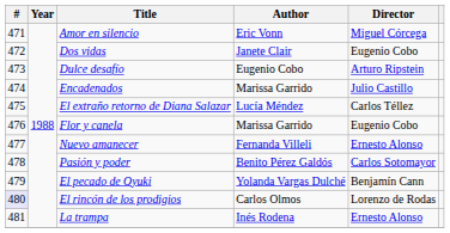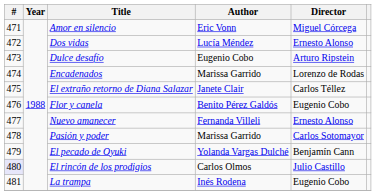 <table class="wikitable sortable">
 <tr>
 <th>#</th>
 <th>Year</th>
 <th>Title</th>
 <th>Author</th>
 <th>Director</th>
 <th></th>
 </tr>
 <tr>
 <td>471</td>
 <td rowspan="11"><a href='#'>1988</a></td>
 <td><em><a href='#'>Amor en silencio</a></em></td>
 <td><a href='#'>Eric Vonn</a></td>
 <td><a href='#'>Miguel Córcega</a></td>
 <td></td>
 </tr>
 <tr>
 <td>472</td>
 <td><em><a href='#'>Dos vidas</a></em></td>
-<td><a href='#'>Janete Clair</a></td>
-<td>Eugenio Cobo</td>
+<td><a href='#'>Lucía Méndez</a></td>
+<td><a href='#'>Ernesto Alonso</a></td>
 <td></td>
 </tr>
 <tr>
 <td>473</td>
 <td><em><a href='#'>Dulce desafío</a></em></td>
 <td>Eugenio Cobo</td>
 <td><a href='#'>Arturo Ripstein</a></td>
 <td></td>
 </tr>
 <tr>
 <td>474</td>
 <td><em><a href='#'>Encadenados</a></em></td>
 <td>Marissa Garrido</td>
-<td><a href='#'>Julio Castillo</a></td>
+<td>Lorenzo de Rodas</td>
 <td></td>
 </tr>
 <tr>
 <td>475</td>
 <td><em><a href='#'>El extraño retorno de Diana Salazar</a></em></td>
-<td><a href='#'>Lucía Méndez</a></td>
+<td><a href='#'>Janete Clair</a></td>
 <td>Carlos Téllez</td>
 <td></td>
 </tr>
 <tr>
 <td>476</td>
 <td><em><a href='#'>Flor y canela</a></em></td>
-<td>Marissa Garrido</td>
+<td><a href='#'>Benito Pérez Galdós</a></td>
 <td>Eugenio Cobo</td>
 <td></td>
 </tr>
 <tr>
 <td>477</td>
 <td><em><a href='#'>Nuevo amanecer</a></em></td>
 <td><a href='#'>Fernanda Villeli</a></td>
 <td><a href='#'>Ernesto Alonso</a></td>
 <td></td>
 </tr>
 <tr>
 <td>478</td>
 <td><em><a href='#'>Pasión y poder</a></em></td>
-<td><a href='#'>Benito Pérez Galdós</a></td>
+<td>Marissa Garrido</td>
 <td><a href='#'>Carlos Sotomayor</a></td>
 <td></td>
 </tr>
 <tr>
 <td>479</td>
 <td><em><a href='#'>El pecado de Oyuki</a></em></td>
 <td><a href='#'>Yolanda Vargas Dulché</a></td>
 <td>Benjamín Cann</td>
 <td></td>
 </tr>
 <tr>
 <td style="background: lavender;">480</td>
 <td><em><a href='#'>El rincón de los prodigios</a></em></td>
 <td>Carlos Olmos</td>
-<td>Lorenzo de Rodas</td>
+<td><a href='#'>Julio Castillo</a></td>
 <td></td>
 </tr>
 <tr>
 <td>481</td>
 <td><em><a href='#'>La trampa</a></em></td>
 <td><a href='#'>Inés Rodena</a></td>
-<td><a href='#'>Ernesto Alonso</a></td>
+<td>Eugenio Cobo</td>
 <td></td>
 </tr>
 <tr>
 </tr>
 </table>
